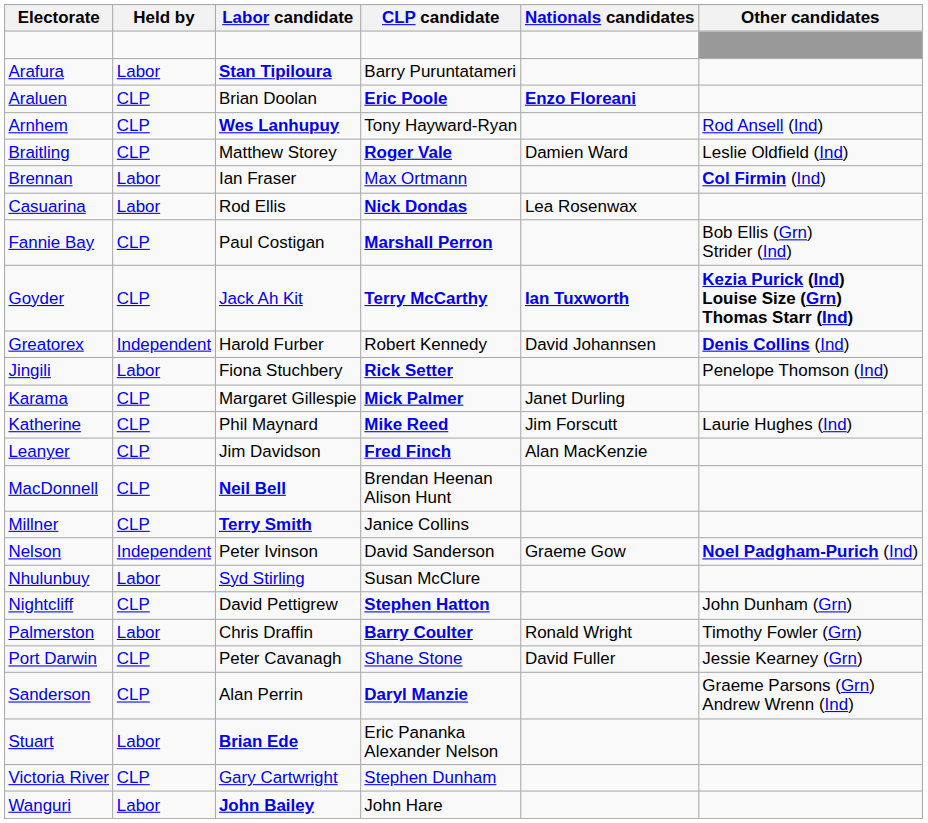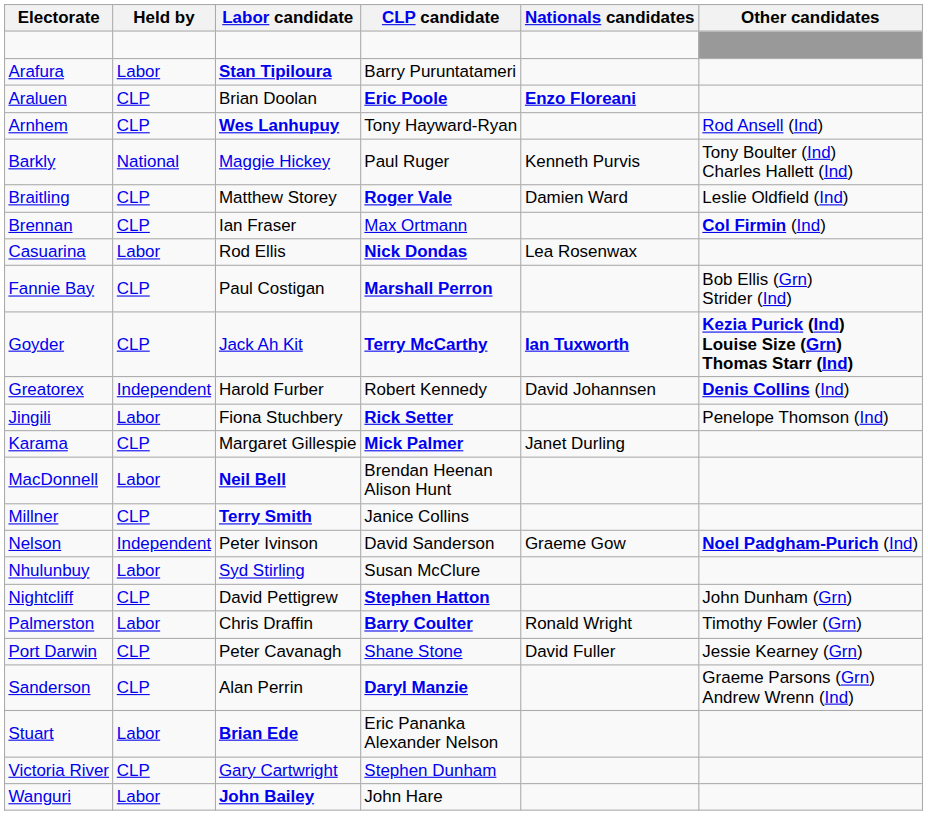 <table class="wikitable">
 <tr>
 <th>Electorate</th>
 <th>Held by</th>
 <th><a href='#'>Labor</a> candidate</th>
 <th><a href='#'>CLP</a> candidate</th>
 <th><a href='#'>Nationals</a> candidates</th>
 <th>Other candidates</th>
 </tr>
 <tr>
 <td></td>
 <td></td>
 <td></td>
 <td></td>
 <td></td>
 <td style="background:#999;"> </td>
 </tr>
 <tr>
 <td><a href='#'>Arafura</a></td>
 <td><a href='#'>Labor</a></td>
 <td><strong><a href='#'>Stan Tipiloura</a></strong></td>
 <td>Barry Puruntatameri</td>
 <td></td>
 </tr>
 <tr>
 <td><a href='#'>Araluen</a></td>
 <td><a href='#'>CLP</a></td>
 <td>Brian Doolan</td>
 <td><strong><a href='#'>Eric Poole</a></strong></td>
 <td><strong><a href='#'>Enzo Floreani</a></strong></td>
 <td></td>
 </tr>
 <tr>
 <td><a href='#'>Arnhem</a></td>
 <td><a href='#'>CLP</a></td>
 <td><strong><a href='#'>Wes Lanhupuy</a></strong></td>
 <td>Tony Hayward-Ryan</td>
 <td></td>
 <td><a href='#'>Rod Ansell</a> (<a href='#'>Ind</a>)</td>
 </tr>
 <tr>
+<td><a href='#'>Barkly</a></td>
+<td><a href='#'>National</a></td>
+<td><a href='#'>Maggie Hickey</a></td>
+<td>Paul Ruger</td>
+<td>Kenneth Purvis</td>
+<td>Tony Boulter (<a href='#'>Ind</a>) <br> Charles Hallett (<a href='#'>Ind</a>)</td>
+</tr>
+<tr>
 <td><a href='#'>Braitling</a></td>
 <td><a href='#'>CLP</a></td>
 <td>Matthew Storey</td>
 <td><strong><a href='#'>Roger Vale</a></strong></td>
 <td>Damien Ward</td>
 <td>Leslie Oldfield (<a href='#'>Ind</a>)</td>
 </tr>
 <tr>
 <td><a href='#'>Brennan</a></td>
-<td><a href='#'>Labor</a></td>
+<td><a href='#'>CLP</a></td>
 <td>Ian Fraser</td>
 <td><a href='#'>Max Ortmann</a></td>
 <td></td>
 <td><strong><a href='#'>Col Firmin</a></strong> (<a href='#'>Ind</a>)</td>
 </tr>
 <tr>
 <td><a href='#'>Casuarina</a></td>
 <td><a href='#'>Labor</a></td>
 <td>Rod Ellis</td>
 <td><strong><a href='#'>Nick Dondas</a></strong></td>
 <td>Lea Rosenwax</td>
 <td></td>
 </tr>
 <tr>
 <td><a href='#'>Fannie Bay</a></td>
 <td><a href='#'>CLP</a></td>
 <td>Paul Costigan</td>
 <td><strong><a href='#'>Marshall Perron</a></strong></td>
 <td></td>
 <td>Bob Ellis (<a href='#'>Grn</a>) <br> Strider (<a href='#'>Ind</a>)</td>
 </tr>
 <tr>
 <td><a href='#'>Goyder</a></td>
 <td><a href='#'>CLP</a></td>
 <td><a href='#'>Jack Ah Kit</a></td>
 <td><strong><a href='#'>Terry McCarthy</a></strong></td>
 <td><strong><a href='#'>Ian Tuxworth</a></strong></td>
 <td><strong><a href='#'>Kezia Purick</a> (<a href='#'>Ind</a>) <br> Louise Size (<a href='#'>Grn</a>) <br> Thomas Starr (<a href='#'>Ind</a>)</strong></td>
 </tr>
 <tr>
 <td><a href='#'>Greatorex</a></td>
 <td><a href='#'>Independent</a></td>
 <td>Harold Furber</td>
 <td>Robert Kennedy</td>
 <td>David Johannsen</td>
 <td><strong><a href='#'>Denis Collins</a></strong> (<a href='#'>Ind</a>)</td>
 </tr>
 <tr>
 <td><a href='#'>Jingili</a></td>
 <td><a href='#'>Labor</a></td>
 <td>Fiona Stuchbery</td>
 <td><strong><a href='#'>Rick Setter</a></strong></td>
 <td></td>
 <td>Penelope Thomson (<a href='#'>Ind</a>)</td>
 </tr>
 <tr>
 <td><a href='#'>Karama</a></td>
 <td><a href='#'>CLP</a></td>
 <td>Margaret Gillespie</td>
 <td><strong><a href='#'>Mick Palmer</a></strong></td>
 <td>Janet Durling</td>
 <td></td>
 </tr>
 <tr>
-<td><a href='#'>Katherine</a></td>
-<td><a href='#'>CLP</a></td>
-<td>Phil Maynard</td>
-<td><strong><a href='#'>Mike Reed</a></strong></td>
-<td>Jim Forscutt</td>
-<td>Laurie Hughes (<a href='#'>Ind</a>)</td>
-</tr>
-<tr>
-<td><a href='#'>Leanyer</a></td>
-<td><a href='#'>CLP</a></td>
-<td>Jim Davidson</td>
-<td><strong><a href='#'>Fred Finch</a></strong></td>
-<td>Alan MacKenzie</td>
-<td></td>
-</tr>
-<tr>
 <td><a href='#'>MacDonnell</a></td>
-<td><a href='#'>CLP</a></td>
+<td><a href='#'>Labor</a></td>
 <td><strong><a href='#'>Neil Bell</a></strong></td>
 <td>Brendan Heenan <br> Alison Hunt</td>
 <td></td>
 <td></td>
 </tr>
 <tr>
 <td><a href='#'>Millner</a></td>
 <td><a href='#'>CLP</a></td>
 <td><strong><a href='#'>Terry Smith</a></strong></td>
 <td>Janice Collins</td>
 <td></td>
 <td></td>
 </tr>
 <tr>
 <td><a href='#'>Nelson</a></td>
 <td><a href='#'>Independent</a></td>
 <td>Peter Ivinson</td>
 <td>David Sanderson</td>
 <td>Graeme Gow</td>
 <td><strong><a href='#'>Noel Padgham-Purich</a></strong> (<a href='#'>Ind</a>)</td>
 </tr>
 <tr>
 <td><a href='#'>Nhulunbuy</a></td>
 <td><a href='#'>Labor</a></td>
 <td><a href='#'>Syd Stirling</a></td>
 <td>Susan McClure</td>
 <td></td>
 <td></td>
 </tr>
 <tr>
 <td><a href='#'>Nightcliff</a></td>
 <td><a href='#'>CLP</a></td>
 <td>David Pettigrew</td>
 <td><strong><a href='#'>Stephen Hatton</a></strong></td>
 <td></td>
 <td>John Dunham (<a href='#'>Grn</a>)</td>
 </tr>
 <tr>
 <td><a href='#'>Palmerston</a></td>
 <td><a href='#'>Labor</a></td>
 <td>Chris Draffin</td>
 <td><strong><a href='#'>Barry Coulter</a></strong></td>
 <td>Ronald Wright</td>
 <td>Timothy Fowler (<a href='#'>Grn</a>)</td>
 </tr>
 <tr>
 <td><a href='#'>Port Darwin</a></td>
 <td><a href='#'>CLP</a></td>
 <td>Peter Cavanagh</td>
 <td><a href='#'>Shane Stone</a></td>
 <td>David Fuller</td>
 <td>Jessie Kearney (<a href='#'>Grn</a>)</td>
 </tr>
 <tr>
 <td><a href='#'>Sanderson</a></td>
 <td><a href='#'>CLP</a></td>
 <td>Alan Perrin</td>
 <td><strong><a href='#'>Daryl Manzie</a></strong></td>
 <td></td>
 <td>Graeme Parsons (<a href='#'>Grn</a>) <br> Andrew Wrenn (<a href='#'>Ind</a>)</td>
 </tr>
 <tr>
 <td><a href='#'>Stuart</a></td>
 <td><a href='#'>Labor</a></td>
 <td><strong><a href='#'>Brian Ede</a></strong></td>
 <td>Eric Pananka <br> Alexander Nelson</td>
 <td></td>
 <td></td>
 </tr>
 <tr>
 <td><a href='#'>Victoria River</a></td>
 <td><a href='#'>CLP</a></td>
 <td><a href='#'>Gary Cartwright</a></td>
 <td><a href='#'>Stephen Dunham</a></td>
 <td></td>
 <td></td>
 </tr>
 <tr>
 <td><a href='#'>Wanguri</a></td>
 <td><a href='#'>Labor</a></td>
 <td><strong><a href='#'>John Bailey</a></strong></td>
 <td>John Hare</td>
 <td></td>
 <td></td>
 </tr>
 </table>
